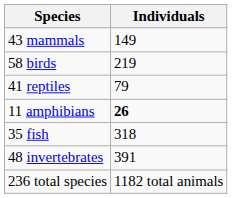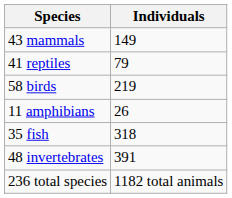 <table class="wikitable">
 <tr>
 <th>Species</th>
 <th>Individuals</th>
 </tr>
 <tr>
 <td>43 <a href='#'>mammals</a></td>
 <td>149</td>
 </tr>
 <tr>
+<td>41 <a href='#'>reptiles</a></td>
+<td>79</td>
+</tr>
+<tr>
 <td>58 <a href='#'>birds</a></td>
 <td>219</td>
 </tr>
 <tr>
-<td>41 <a href='#'>reptiles</a></td>
-<td>79</td>
-</tr>
-<tr>
 <td>11 <a href='#'>amphibians</a></td>
-<td><strong>26</strong></td>
+<td>26</td>
 </tr>
 <tr>
 <td>35 <a href='#'>fish</a></td>
 <td>318</td>
 </tr>
 <tr>
 <td>48 <a href='#'>invertebrates</a></td>
 <td>391</td>
 </tr>
 <tr>
 <td>236 total species</td>
 <td>1182 total animals</td>
 </tr>
 </table>
